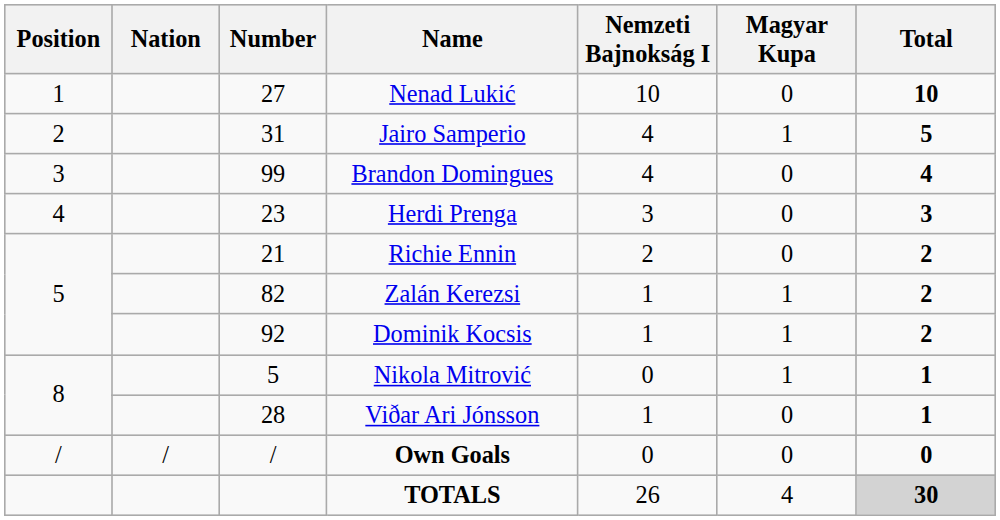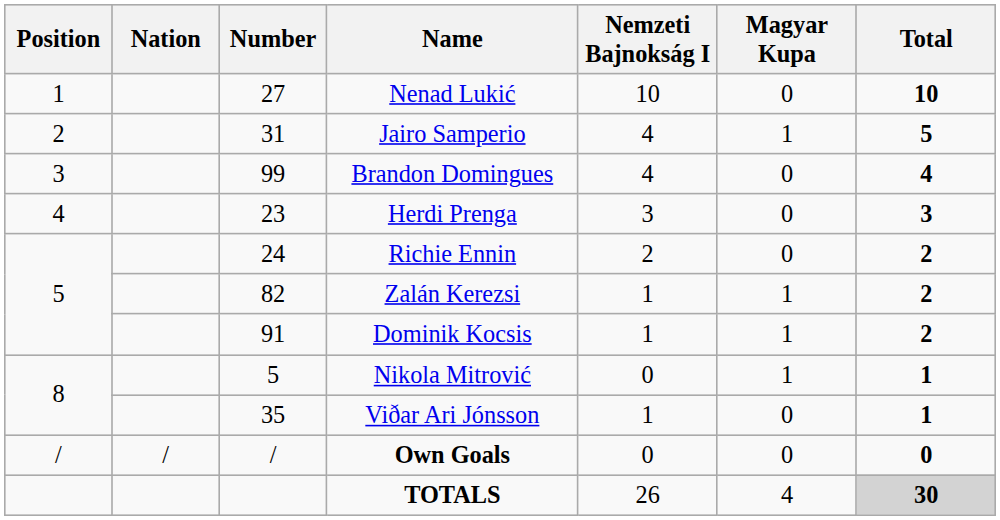 <table class="wikitable" style="font-size: 95%; text-align: center;">
 <tr>
 <th width=60>Position</th>
 <th width=60>Nation</th>
 <th width=60>Number</th>
 <th width=150>Name</th>
 <th width=80>Nemzeti Bajnokság I</th>
 <th width=80>Magyar Kupa</th>
 <th width=80>Total</th>
 </tr>
 <tr>
 <td>1</td>
 <td></td>
 <td>27</td>
 <td><a href='#'>Nenad Lukić</a></td>
 <td>10</td>
 <td>0</td>
 <td><strong>10</strong></td>
 </tr>
 <tr>
 <td>2</td>
 <td></td>
 <td>31</td>
 <td><a href='#'>Jairo Samperio</a></td>
 <td>4</td>
 <td>1</td>
 <td><strong>5</strong></td>
 </tr>
 <tr>
 <td>3</td>
 <td></td>
 <td>99</td>
 <td><a href='#'>Brandon Domingues</a></td>
 <td>4</td>
 <td>0</td>
 <td><strong>4</strong></td>
 </tr>
 <tr>
 <td>4</td>
 <td></td>
 <td>23</td>
 <td><a href='#'>Herdi Prenga</a></td>
 <td>3</td>
 <td>0</td>
 <td><strong>3</strong></td>
 </tr>
 <tr>
 <td rowspan="3">5</td>
 <td></td>
-<td>21</td>
+<td>24</td>
 <td><a href='#'>Richie Ennin</a></td>
 <td>2</td>
 <td>0</td>
 <td><strong>2</strong></td>
 </tr>
 <tr>
 <td></td>
 <td>82</td>
 <td><a href='#'>Zalán Kerezsi</a></td>
 <td>1</td>
 <td>1</td>
 <td><strong>2</strong></td>
 </tr>
 <tr>
 <td></td>
-<td>92</td>
+<td>91</td>
 <td><a href='#'>Dominik Kocsis</a></td>
 <td>1</td>
 <td>1</td>
 <td><strong>2</strong></td>
 </tr>
 <tr>
 <td rowspan="2">8</td>
 <td></td>
 <td>5</td>
 <td><a href='#'>Nikola Mitrović</a></td>
 <td>0</td>
 <td>1</td>
 <td><strong>1</strong></td>
 </tr>
 <tr>
 <td></td>
-<td>28</td>
+<td>35</td>
 <td><a href='#'>Viðar Ari Jónsson</a></td>
 <td>1</td>
 <td>0</td>
 <td><strong>1</strong></td>
 </tr>
 <tr>
 <td>/</td>
 <td>/</td>
 <td>/</td>
 <td><strong>Own Goals</strong></td>
 <td>0</td>
 <td>0</td>
 <td><strong>0</strong></td>
 </tr>
 <tr>
 <td></td>
 <td></td>
 <td></td>
 <td><strong>TOTALS</strong></td>
 <td>26</td>
 <td>4</td>
 <td style="background: lightgrey;"><strong>30</strong></td>
 </tr>
 </table>
